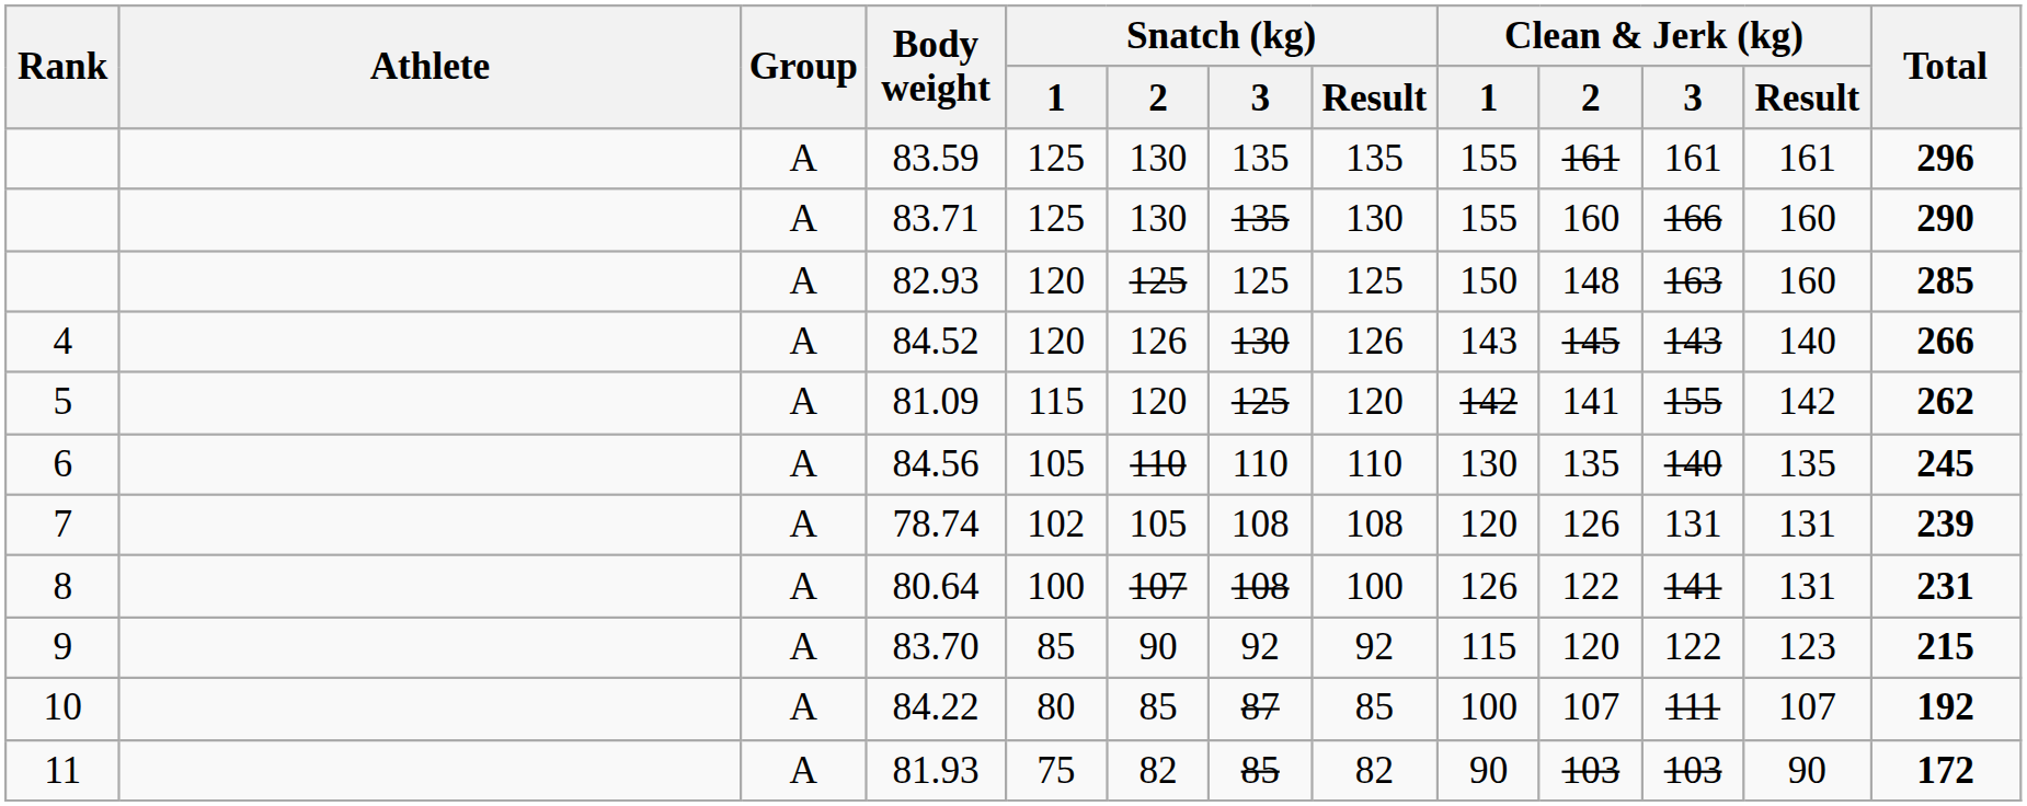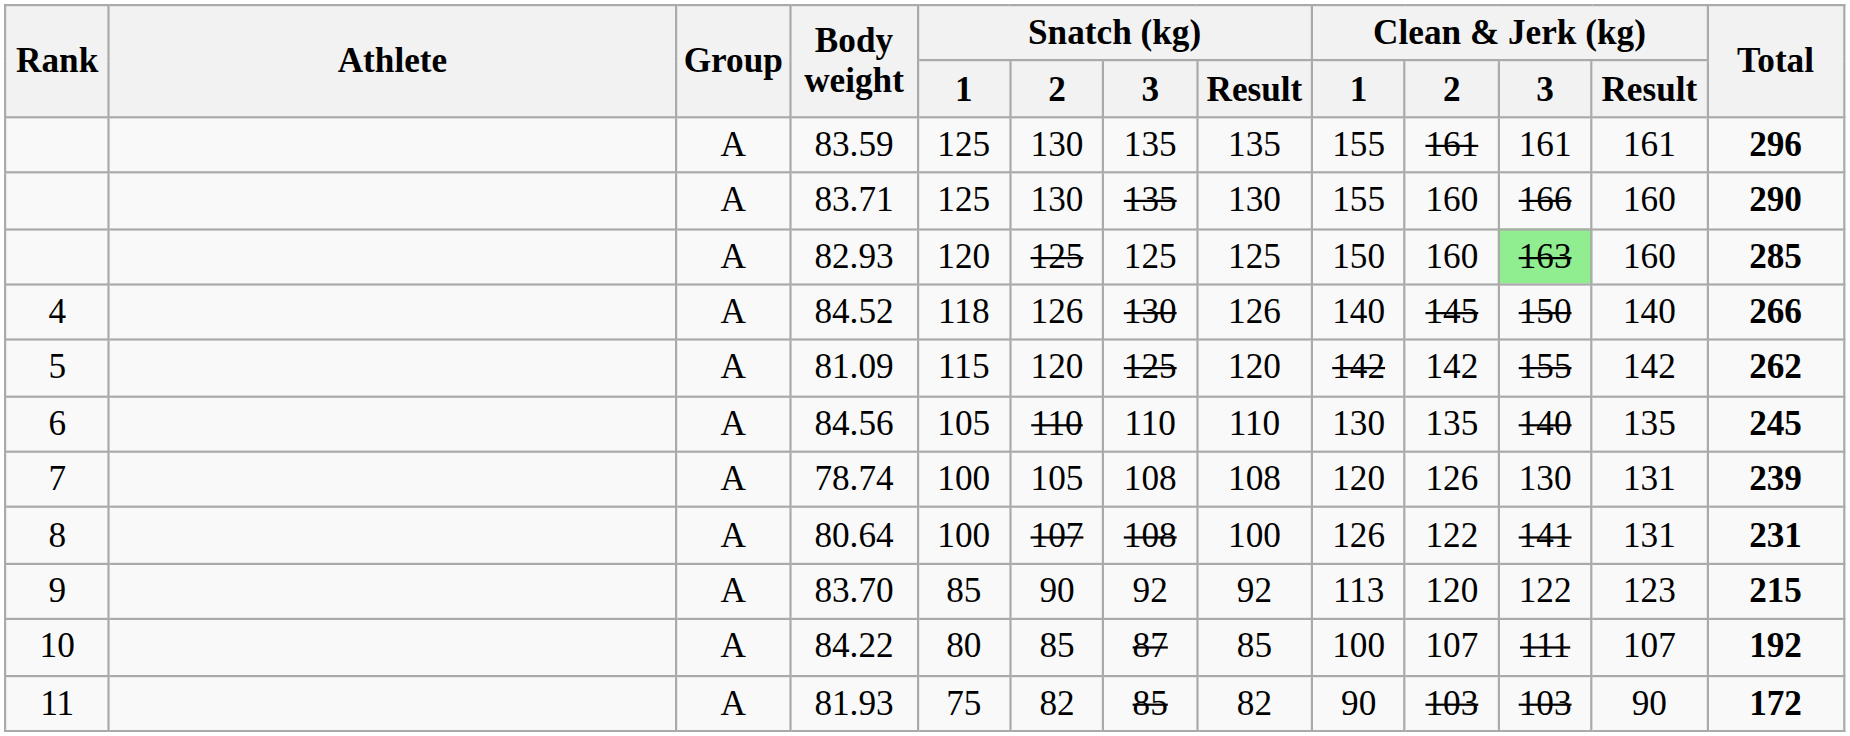 <table class = "wikitable" style="text-align:center;">
 <tr>
 <th rowspan=2 width=40>Rank</th>
 <th rowspan=2 width=250>Athlete</th>
 <th rowspan=2 width=40>Group</th>
 <th rowspan=2 width=50>Body weight</th>
 <th colspan=4>Snatch (kg)</th>
 <th colspan=4>Clean & Jerk (kg)</th>
 <th rowspan=2 width=55>Total</th>
 </tr>
 <tr>
 <th width=35>1</th>
 <th width=35>2</th>
 <th width=35>3</th>
 <th width=45>Result</th>
 <th width=35>1</th>
 <th width=35>2</th>
 <th width=35>3</th>
 <th width=45>Result</th>
 </tr>
 <tr>
 <td></td>
 <td align=left></td>
 <td>A</td>
 <td>83.59</td>
 <td>125</td>
 <td>130</td>
 <td>135</td>
 <td>135</td>
 <td>155</td>
 <td><s>161</s></td>
 <td>161</td>
 <td>161</td>
 <td><strong>296</strong></td>
 </tr>
 <tr>
 <td></td>
 <td align=left></td>
 <td>A</td>
 <td>83.71</td>
 <td>125</td>
 <td>130</td>
 <td><s>135</s></td>
 <td>130</td>
 <td>155</td>
 <td>160</td>
 <td><s>166</s></td>
 <td>160</td>
 <td><strong>290</strong></td>
 </tr>
 <tr>
 <td></td>
 <td align=left></td>
 <td>A</td>
 <td>82.93</td>
 <td>120</td>
 <td><s>125</s></td>
 <td>125</td>
 <td>125</td>
 <td>150</td>
-<td>148</td>
-<td><s>163</s></td>
+<td>160</td>
+<td style="background: lightgreen;"><s>163</s></td>
 <td>160</td>
 <td><strong>285</strong></td>
 </tr>
 <tr>
 <td>4</td>
 <td align=left></td>
 <td>A</td>
 <td>84.52</td>
-<td>120</td>
+<td>118</td>
 <td>126</td>
 <td><s>130</s></td>
 <td>126</td>
-<td>143</td>
+<td>140</td>
 <td><s>145</s></td>
-<td><s>143</s></td>
+<td><s>150</s></td>
 <td>140</td>
 <td><strong>266</strong></td>
 </tr>
 <tr>
 <td>5</td>
 <td align=left></td>
 <td>A</td>
 <td>81.09</td>
 <td>115</td>
 <td>120</td>
 <td><s>125</s></td>
 <td>120</td>
 <td><s>142</s></td>
-<td>141</td>
+<td>142</td>
 <td><s>155</s></td>
 <td>142</td>
 <td><strong>262</strong></td>
 </tr>
 <tr>
 <td>6</td>
 <td align=left></td>
 <td>A</td>
 <td>84.56</td>
 <td>105</td>
 <td><s>110</s></td>
 <td>110</td>
 <td>110</td>
 <td>130</td>
 <td>135</td>
 <td><s>140</s></td>
 <td>135</td>
 <td><strong>245</strong></td>
 </tr>
 <tr>
 <td>7</td>
 <td align=left></td>
 <td>A</td>
 <td>78.74</td>
-<td>102</td>
+<td>100</td>
 <td>105</td>
 <td>108</td>
 <td>108</td>
 <td>120</td>
 <td>126</td>
-<td>131</td>
+<td>130</td>
 <td>131</td>
 <td><strong>239</strong></td>
 </tr>
 <tr>
 <td>8</td>
 <td align=left></td>
 <td>A</td>
 <td>80.64</td>
 <td>100</td>
 <td><s>107</s></td>
 <td><s>108</s></td>
 <td>100</td>
 <td>126</td>
 <td>122</td>
 <td><s>141</s></td>
 <td>131</td>
 <td><strong>231</strong></td>
 </tr>
 <tr>
 <td>9</td>
 <td align=left></td>
 <td>A</td>
 <td>83.70</td>
 <td>85</td>
 <td>90</td>
 <td>92</td>
 <td>92</td>
-<td>115</td>
+<td>113</td>
 <td>120</td>
 <td>122</td>
 <td>123</td>
 <td><strong>215</strong></td>
 </tr>
 <tr>
 <td>10</td>
 <td align=left></td>
 <td>A</td>
 <td>84.22</td>
 <td>80</td>
 <td>85</td>
 <td><s>87</s></td>
 <td>85</td>
 <td>100</td>
 <td>107</td>
 <td><s>111</s></td>
 <td>107</td>
 <td><strong>192</strong></td>
 </tr>
 <tr>
 <td>11</td>
 <td align=left></td>
 <td>A</td>
 <td>81.93</td>
 <td>75</td>
 <td>82</td>
 <td><s>85</s></td>
 <td>82</td>
 <td>90</td>
 <td><s>103</s></td>
 <td><s>103</s></td>
 <td>90</td>
 <td><strong>172</strong></td>
 </tr>
 </table>
